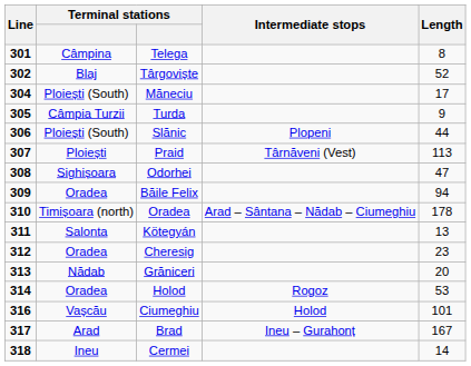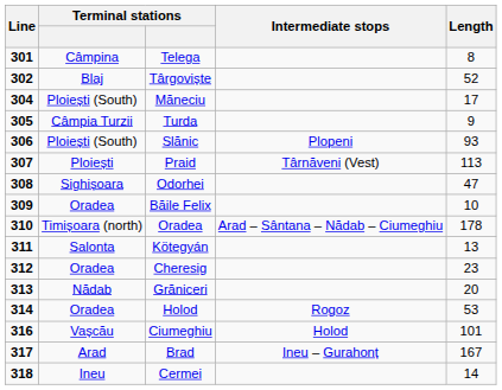 <table class="wikitable sortable" style="text-align:center; width:auto">
 <tr>
 <th rowspan=2>Line</th>
 <th colspan=2>Terminal stations</th>
 <th rowspan=2 class=unsortable>Intermediate stops</th>
 <th rowspan=2>Length<br></th>
 </tr>
 <tr>
 <th> </th>
 <th> </th>
 </tr>
 <tr>
 <td><strong>301</strong></td>
 <td><a href='#'>Câmpina</a></td>
 <td><a href='#'>Telega</a></td>
 <td></td>
 <td>8</td>
 </tr>
 <tr>
 <td><strong>302</strong></td>
 <td><a href='#'>Blaj</a></td>
 <td><a href='#'>Târgoviște</a></td>
 <td></td>
 <td>52</td>
 </tr>
 <tr>
 <td><strong>304</strong></td>
 <td><a href='#'>Ploiești</a> (South)</td>
 <td><a href='#'>Măneciu</a></td>
 <td></td>
 <td>17</td>
 </tr>
 <tr>
 <td><strong>305</strong></td>
 <td><a href='#'>Câmpia Turzii</a></td>
 <td><a href='#'>Turda</a></td>
 <td></td>
 <td>9</td>
 </tr>
 <tr>
 <td><strong>306</strong></td>
 <td><a href='#'>Ploiești</a> (South)</td>
 <td><a href='#'>Slănic</a></td>
 <td><a href='#'>Plopeni</a></td>
-<td>44</td>
+<td>93</td>
 </tr>
 <tr>
 <td><strong>307</strong></td>
 <td><a href='#'>Ploiești</a></td>
 <td><a href='#'>Praid</a></td>
 <td><a href='#'>Târnăveni</a> (Vest)</td>
 <td>113</td>
 </tr>
 <tr>
 <td><strong>308</strong></td>
 <td><a href='#'>Sighișoara</a></td>
 <td><a href='#'>Odorhei</a></td>
 <td></td>
 <td>47</td>
 </tr>
 <tr>
 <td><strong>309</strong></td>
 <td><a href='#'>Oradea</a></td>
 <td><a href='#'>Băile Felix</a></td>
 <td></td>
-<td>94</td>
+<td>10</td>
 </tr>
 <tr>
 <td><strong>310</strong></td>
 <td><a href='#'>Timișoara</a> (north)</td>
 <td><a href='#'>Oradea</a></td>
 <td><a href='#'>Arad</a> – <a href='#'>Sântana</a> – <a href='#'>Nădab</a> – <a href='#'>Ciumeghiu</a></td>
 <td>178</td>
 </tr>
 <tr>
 <td><strong>311</strong></td>
 <td><a href='#'>Salonta</a></td>
 <td><a href='#'>Kötegyán</a></td>
 <td></td>
 <td>13</td>
 </tr>
 <tr>
 <td><strong>312</strong></td>
 <td><a href='#'>Oradea</a></td>
 <td><a href='#'>Cheresig</a></td>
 <td></td>
 <td>23</td>
 </tr>
 <tr>
 <td><strong>313</strong></td>
 <td><a href='#'>Nădab</a></td>
 <td><a href='#'>Grăniceri</a></td>
 <td></td>
 <td>20</td>
 </tr>
 <tr>
 <td><strong>314</strong></td>
 <td><a href='#'>Oradea</a></td>
 <td><a href='#'>Holod</a></td>
 <td><a href='#'>Rogoz</a></td>
 <td>53</td>
 </tr>
 <tr>
 <td><strong>316</strong></td>
 <td><a href='#'>Vașcău</a></td>
 <td><a href='#'>Ciumeghiu</a></td>
 <td><a href='#'>Holod</a></td>
 <td>101</td>
 </tr>
 <tr>
 <td><strong>317</strong></td>
 <td><a href='#'>Arad</a></td>
 <td><a href='#'>Brad</a></td>
 <td><a href='#'>Ineu</a> – <a href='#'>Gurahonț</a></td>
 <td>167</td>
 </tr>
 <tr>
 <td><strong>318</strong></td>
 <td><a href='#'>Ineu</a></td>
 <td><a href='#'>Cermei</a></td>
 <td></td>
 <td>14</td>
 </tr>
 </table>
